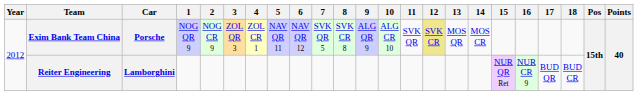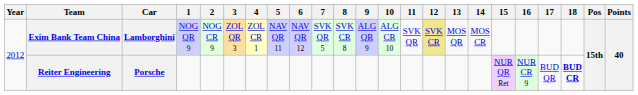 <table class="wikitable" border="1" style="text-align:center; font-size:90%;">
 <tr>
 <th>Year</th>
 <th>Team</th>
 <th>Car</th>
 <th>1</th>
 <th>2</th>
 <th>3</th>
 <th>4</th>
 <th>5</th>
 <th>6</th>
 <th>7</th>
 <th>8</th>
 <th>9</th>
 <th>10</th>
 <th>11</th>
 <th>12</th>
 <th>13</th>
 <th>14</th>
 <th>15</th>
 <th>16</th>
 <th>17</th>
 <th>18</th>
 <th>Pos</th>
 <th>Points</th>
 </tr>
 <tr>
 <td rowspan=2><a href='#'>2012</a></td>
 <th><a href='#'>Exim Bank Team China</a></th>
-<th><a href='#'>Porsche</a></th>
+<th><a href='#'>Lamborghini</a></th>
 <td style="background:#CFCFFF;"><a href='#'>NOG<br>QR</a><br><small>9<br></small></td>
 <td style="background:#DFFFDF;"><a href='#'>NOG<br>CR</a><br><small>9<br></small></td>
 <td style="background:#FFDF9F;"><a href='#'>ZOL<br>QR</a><br><small>3<br></small></td>
 <td style="background:#FFFFBF;"><a href='#'>ZOL<br>CR</a><br><small>1<br></small></td>
 <td style="background:#CFCFFF;"><a href='#'>NAV<br>QR</a><br><small>11<br></small></td>
 <td style="background:#CFCFFF;"><a href='#'>NAV<br>QR</a><br><small>12<br></small></td>
 <td style="background:#DFFFDF;"><a href='#'>SVK<br>QR</a><br><small>5<br></small></td>
 <td style="background:#DFFFDF;"><a href='#'>SVK<br>CR</a><br><small>8<br></small></td>
 <td style="background:#CFCFFF;"><a href='#'>ALG<br>QR</a><br><small>9<br></small></td>
 <td style="background:#DFFFDF;"><a href='#'>ALG<br>CR</a><br><small>10<br></small></td>
 <td><a href='#'>SVK<br>QR</a></td>
 <td style="background: khaki;"><a href='#'>SVK<br>CR</a></td>
 <td><a href='#'>MOS<br>QR</a></td>
 <td><a href='#'>MOS<br>CR</a></td>
 <td></td>
 <td></td>
 <td></td>
 <td></td>
 <th rowspan=2>15th</th>
 <th rowspan=2>40</th>
 </tr>
 <tr>
 <th><a href='#'>Reiter Engineering</a></th>
-<th><a href='#'>Lamborghini</a></th>
+<th><a href='#'>Porsche</a></th>
 <td></td>
 <td></td>
 <td></td>
 <td></td>
 <td></td>
 <td></td>
 <td></td>
 <td></td>
 <td></td>
 <td></td>
 <td></td>
 <td></td>
 <td></td>
 <td></td>
 <td style="background:#EFCFFF;"><a href='#'>NUR<br>QR</a><br><small>Ret<br></small></td>
 <td style="background:#DFFFDF;"><a href='#'>NUR<br>CR</a><br><small>9<br></small></td>
 <td><a href='#'>BUD<br>QR</a></td>
-<td><a href='#'>BUD<br>CR</a></td>
+<td><strong><a href='#'>BUD<br>CR</a></strong></td>
 </tr>
 </table>
